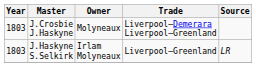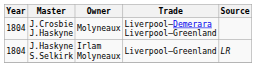 <table class="sortable wikitable">
 <tr>
 <th>Year</th>
 <th>Master</th>
 <th>Owner</th>
 <th>Trade</th>
 <th>Source</th>
 </tr>
 <tr>
-<td>1803</td>
+<td>1804</td>
 <td>J.Crosbie<br>J.Haskyne</td>
 <td>Molyneaux</td>
 <td>Liverpool–<a href='#'>Demerara</a><br>Liverpool–Greenland</td>
 <td></td>
 </tr>
 <tr>
-<td>1803</td>
+<td>1804</td>
 <td>J.Haskyne<br>S.Selkirk</td>
 <td>Irlam<br>Molyneaux</td>
 <td>Liverpool–Greenland</td>
 <td><em>LR</em></td>
 </tr>
 <tr>
 </tr>
 </table>
